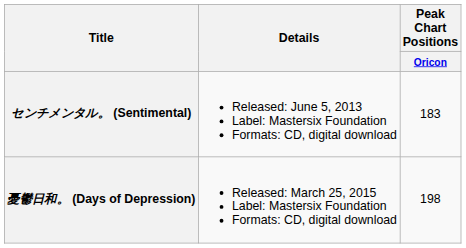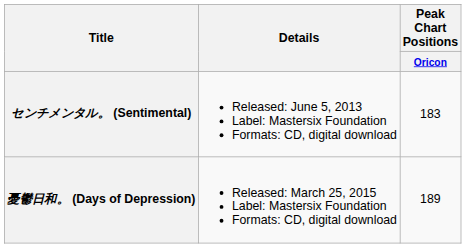 <table class="wikitable plainrowheaders">
 <tr>
 <th rowspan=2>Title</th>
 <th rowspan=2>Details</th>
 <th colspan=1>Peak Chart Positions</th>
 </tr>
 <tr>
 <th style="width:50px;"><small><a href='#'>Oricon</a></small></th>
 </tr>
 <tr>
 <th scope="row"><em>センチメンタル。</em> (Sentimental)</th>
 <td><br><ul><li>Released: June 5, 2013</li><li>Label: Mastersix Foundation</li><li>Formats: CD, digital download</li></ul></td>
 <td style="text-align:center;">183</td>
 </tr>
 <tr>
 <th scope="row"><em>憂鬱日和。</em> (Days of Depression)</th>
 <td><br><ul><li>Released: March 25, 2015</li><li>Label: Mastersix Foundation</li><li>Formats: CD, digital download</li></ul></td>
-<td style="text-align:center;">198</td>
+<td style="text-align:center;">189</td>
 </tr>
 </table>
